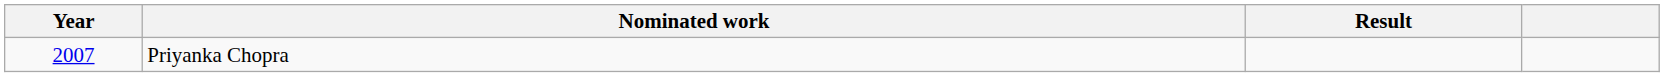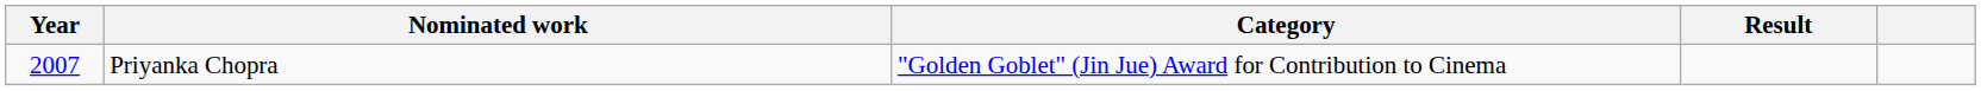 <table class="wikitable sortable" width=100%>
 <tr>
 <th width=5%>Year</th>
 <th width=40%>Nominated work</th>
+<th width=40%>Category</th>
 <th width=10%>Result</th>
 <th width=5%></th>
 </tr>
 <tr>
 <td rowspan="1" style="text-align:center;"><a href='#'>2007</a></td>
 <td style="text-align:left;">Priyanka Chopra</td>
+<td><a href='#'>"Golden Goblet" (Jin Jue) Award</a> for Contribution to Cinema</td>
 <td></td>
 <td style="text-align:center;"></td>
 </tr>
 </table>
